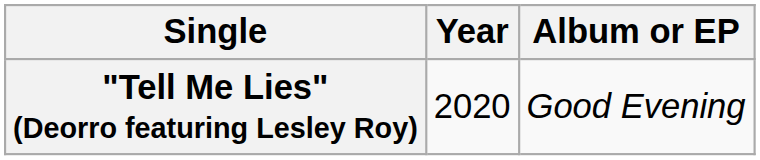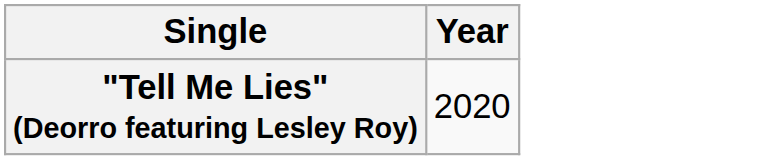 <table class="wikitable plainrowheaders" style="text-align:center;">
 <tr>
 <th scope="col">Single</th>
 <th scope="col">Year</th>
-<th scope="col">Album or EP</th>
 </tr>
 <tr>
 <th scope="row">"Tell Me Lies"<br><small>(Deorro featuring Lesley Roy)</small></th>
 <td>2020</td>
-<td><em>Good Evening</em></td>
 </tr>
 </table>
